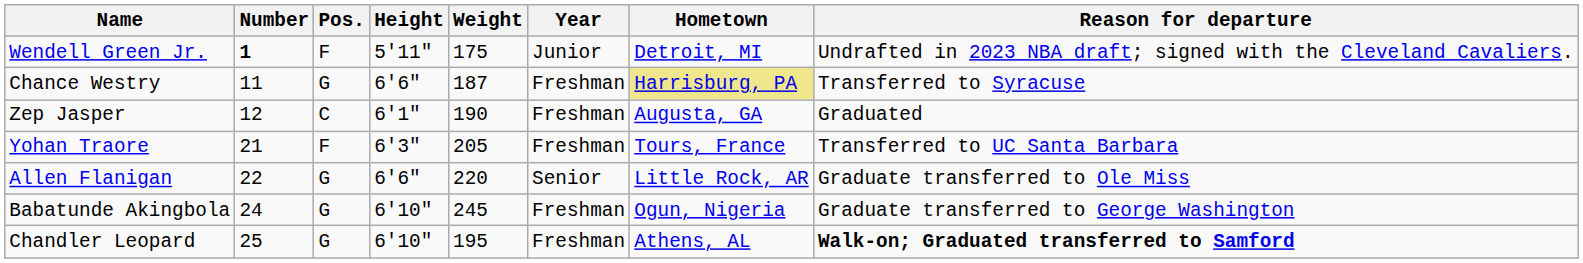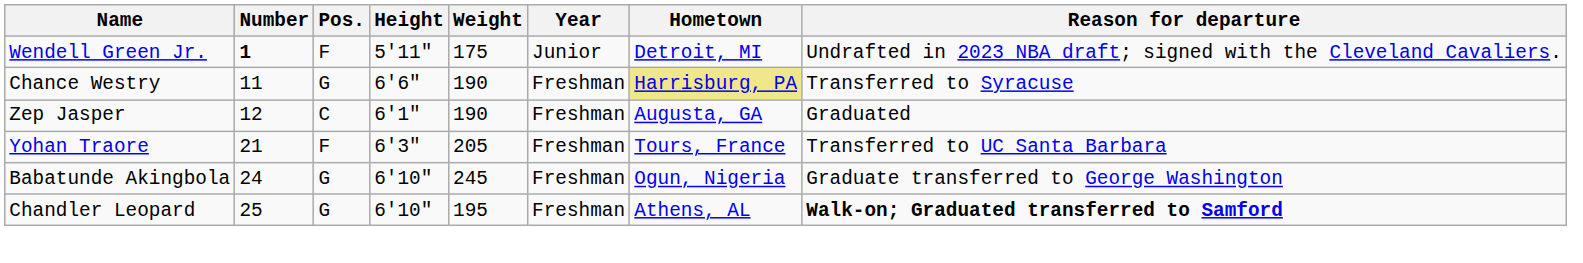 <table class="wikitable sortable" border="1">
 <tr>
 <th>Name</th>
 <th>Number</th>
 <th>Pos.</th>
 <th>Height</th>
 <th>Weight</th>
 <th>Year</th>
 <th>Hometown</th>
 <th class="unsortable">Reason for departure</th>
 </tr>
 <tr>
 <td><a href='#'>Wendell Green Jr.</a></td>
 <td><strong>1</strong></td>
 <td>F</td>
 <td>5'11"</td>
 <td>175</td>
 <td>Junior</td>
 <td><a href='#'>Detroit, MI</a></td>
 <td>Undrafted in <a href='#'>2023 NBA draft</a>; signed with the <a href='#'>Cleveland Cavaliers</a>.</td>
 </tr>
 <tr>
 <td>Chance Westry</td>
 <td>11</td>
 <td>G</td>
 <td>6'6"</td>
-<td>187</td>
+<td>190</td>
 <td>Freshman</td>
 <td style="background: khaki;"><a href='#'>Harrisburg, PA</a></td>
 <td>Transferred to <a href='#'>Syracuse</a></td>
 </tr>
 <tr>
 <td>Zep Jasper</td>
 <td>12</td>
 <td>C</td>
 <td>6'1"</td>
 <td>190</td>
 <td>Freshman</td>
 <td><a href='#'>Augusta, GA</a></td>
 <td>Graduated</td>
 </tr>
 <tr>
 <td><a href='#'>Yohan Traore</a></td>
 <td>21</td>
 <td>F</td>
 <td>6'3"</td>
 <td>205</td>
 <td>Freshman</td>
 <td><a href='#'>Tours, France</a></td>
 <td>Transferred to <a href='#'>UC Santa Barbara</a></td>
 </tr>
 <tr>
-<td><a href='#'>Allen Flanigan</a></td>
-<td>22</td>
-<td>G</td>
-<td>6'6"</td>
-<td>220</td>
-<td>Senior</td>
-<td><a href='#'>Little Rock, AR</a></td>
-<td>Graduate transferred to <a href='#'>Ole Miss</a></td>
-</tr>
-<tr>
 <td>Babatunde Akingbola</td>
 <td>24</td>
 <td>G</td>
 <td>6'10"</td>
 <td>245</td>
 <td>Freshman</td>
 <td><a href='#'>Ogun, Nigeria</a></td>
 <td>Graduate transferred to <a href='#'>George Washington</a></td>
 </tr>
 <tr>
 <td>Chandler Leopard</td>
 <td>25</td>
 <td>G</td>
 <td>6'10"</td>
 <td>195</td>
 <td>Freshman</td>
 <td><a href='#'>Athens, AL</a></td>
 <td><strong>Walk-on; Graduated transferred to <a href='#'>Samford</a></strong></td>
 </tr>
 </table>
